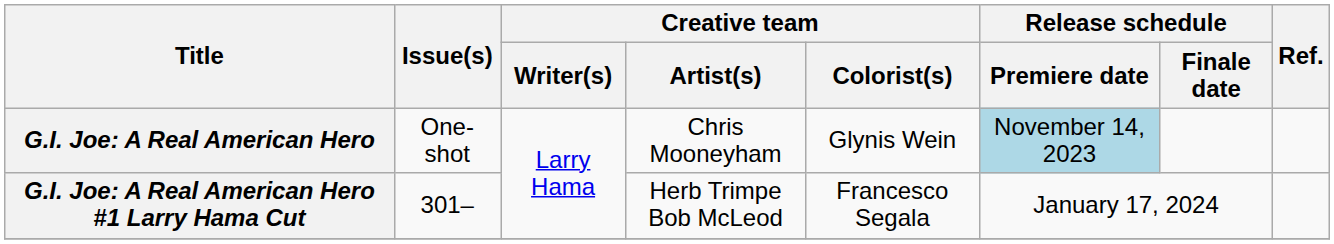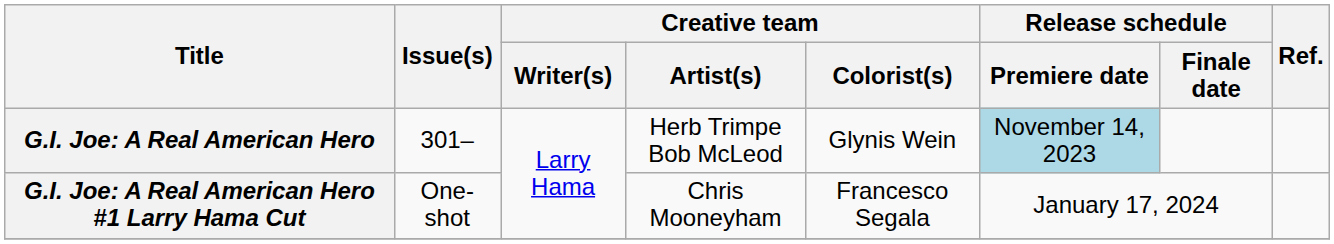 <table class="wikitable" style="text-align: center;" width="100%">
 <tr>
 <th rowspan="2" scope="col">Title</th>
 <th rowspan="2" scope="col">Issue(s)</th>
 <th colspan="3" scope="col">Creative team</th>
 <th colspan="2" scope="col">Release schedule</th>
 <th rowspan="2" scope="col">Ref.</th>
 </tr>
 <tr>
 <th scope="col">Writer(s)</th>
 <th scope="col">Artist(s)</th>
 <th scope="col">Colorist(s)</th>
 <th scope="col">Premiere date</th>
 <th scope="col">Finale date</th>
 </tr>
 <tr>
 <th><em>G.I. Joe: A Real American Hero</em></th>
-<td>One-shot</td>
+<td>301–</td>
 <td rowspan="2"><a href='#'>Larry Hama</a></td>
-<td>Chris Mooneyham</td>
+<td>Herb Trimpe<br>Bob McLeod</td>
 <td>Glynis Wein</td>
 <td style="background: lightblue;">November 14, 2023</td>
 <td></td>
 <td></td>
 </tr>
 <tr>
 <th><em>G.I. Joe: A Real American Hero #1 Larry Hama Cut</em></th>
-<td>301–</td>
-<td>Herb Trimpe<br>Bob McLeod</td>
+<td>One-shot</td>
+<td>Chris Mooneyham</td>
 <td>Francesco Segala</td>
 <td colspan="2">January 17, 2024</td>
 <td></td>
 </tr>
 <tr>
 </tr>
 </table>
